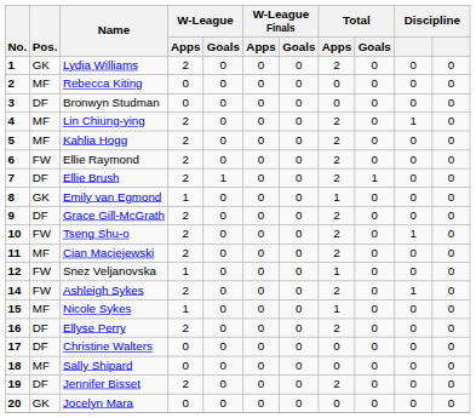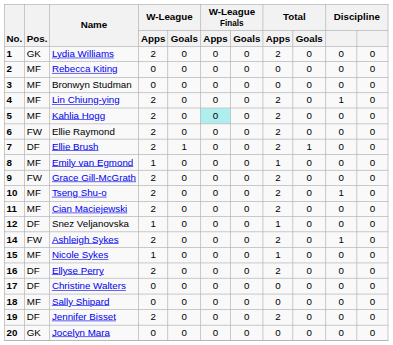 <table class="wikitable" style="text-align:center">
 <tr>
 <th rowspan="2" valign="bottom">No.</th>
 <th rowspan="2" valign="bottom">Pos.</th>
 <th rowspan="2">Name</th>
 <th colspan="2" width="95">W-League</th>
 <th colspan="2" width="95">W-League<br><small>Finals</small></th>
 <th colspan="2" width="95">Total</th>
 <th colspan="2" width="95">Discipline</th>
 </tr>
 <tr>
 <th>Apps</th>
 <th>Goals</th>
 <th>Apps</th>
 <th>Goals</th>
 <th>Apps</th>
 <th>Goals</th>
 <th></th>
 <th></th>
 </tr>
 <tr>
 <td align="left"><strong>1</strong></td>
 <td align="left">GK</td>
 <td align="left"> <a href='#'>Lydia Williams</a></td>
 <td>2</td>
 <td>0</td>
 <td>0</td>
 <td>0</td>
 <td>2</td>
 <td>0</td>
 <td>0</td>
 <td>0</td>
 </tr>
 <tr>
 <td align="left"><strong>2</strong></td>
 <td align="left">MF</td>
 <td align="left"> <a href='#'>Rebecca Kiting</a></td>
 <td>0</td>
 <td>0</td>
 <td>0</td>
 <td>0</td>
 <td>0</td>
 <td>0</td>
 <td>0</td>
 <td>0</td>
 </tr>
 <tr>
 <td align="left"><strong>3</strong></td>
-<td align="left">DF</td>
+<td align="left">MF</td>
 <td align="left"> Bronwyn Studman</td>
 <td>0</td>
 <td>0</td>
 <td>0</td>
 <td>0</td>
 <td>0</td>
 <td>0</td>
 <td>0</td>
 <td>0</td>
 </tr>
 <tr>
 <td align="left"><strong>4</strong></td>
 <td align="left">MF</td>
 <td align="left"> <a href='#'>Lin Chiung-ying</a></td>
 <td>2</td>
 <td>0</td>
 <td>0</td>
 <td>0</td>
 <td>2</td>
 <td>0</td>
 <td>1</td>
 <td>0</td>
 </tr>
 <tr>
 <td align="left"><strong>5</strong></td>
 <td align="left">MF</td>
 <td align="left"> <a href='#'>Kahlia Hogg</a></td>
 <td>2</td>
 <td>0</td>
-<td>0</td>
+<td style="background: paleturquoise;">0</td>
 <td>0</td>
 <td>2</td>
 <td>0</td>
 <td>0</td>
 <td>0</td>
 </tr>
 <tr>
 <td align="left"><strong>6</strong></td>
 <td align="left">FW</td>
 <td align="left"> Ellie Raymond</td>
 <td>2</td>
 <td>0</td>
 <td>0</td>
 <td>0</td>
 <td>2</td>
 <td>0</td>
 <td>0</td>
 <td>0</td>
 </tr>
 <tr>
 <td align="left"><strong>7</strong></td>
 <td align="left">DF</td>
 <td align="left"> <a href='#'>Ellie Brush</a></td>
 <td>2</td>
 <td>1</td>
 <td>0</td>
 <td>0</td>
 <td>2</td>
 <td>1</td>
 <td>0</td>
 <td>0</td>
 </tr>
 <tr>
 <td align="left"><strong>8</strong></td>
-<td align="left">GK</td>
+<td align="left">MF</td>
 <td align="left"> <a href='#'>Emily van Egmond</a></td>
 <td>1</td>
 <td>0</td>
 <td>0</td>
 <td>0</td>
 <td>1</td>
 <td>0</td>
 <td>0</td>
 <td>0</td>
 </tr>
 <tr>
 <td align="left"><strong>9</strong></td>
-<td align="left">DF</td>
+<td align="left">FW</td>
 <td align="left"> <a href='#'>Grace Gill-McGrath</a></td>
 <td>2</td>
 <td>0</td>
 <td>0</td>
 <td>0</td>
 <td>2</td>
 <td>0</td>
 <td>0</td>
 <td>0</td>
 </tr>
 <tr>
 <td align="left"><strong>10</strong></td>
-<td align="left">FW</td>
+<td align="left">MF</td>
 <td align="left"> <a href='#'>Tseng Shu-o</a></td>
 <td>2</td>
 <td>0</td>
 <td>0</td>
 <td>0</td>
 <td>2</td>
 <td>0</td>
 <td>1</td>
 <td>0</td>
 </tr>
 <tr>
 <td align="left"><strong>11</strong></td>
 <td align="left">MF</td>
 <td align="left"> <a href='#'>Cian Maciejewski</a></td>
 <td>2</td>
 <td>0</td>
 <td>0</td>
 <td>0</td>
 <td>2</td>
 <td>0</td>
 <td>0</td>
 <td>0</td>
 </tr>
 <tr>
 <td align="left"><strong>12</strong></td>
-<td align="left">FW</td>
+<td align="left">DF</td>
 <td align="left"> Snez Veljanovska</td>
 <td>1</td>
 <td>0</td>
 <td>0</td>
 <td>0</td>
 <td>1</td>
 <td>0</td>
 <td>0</td>
 <td>0</td>
 </tr>
 <tr>
 <td align="left"><strong>14</strong></td>
 <td align="left">FW</td>
 <td align="left"> <a href='#'>Ashleigh Sykes</a></td>
 <td>2</td>
 <td>0</td>
 <td>0</td>
 <td>0</td>
 <td>2</td>
 <td>0</td>
 <td>1</td>
 <td>0</td>
 </tr>
 <tr>
 <td align="left"><strong>15</strong></td>
 <td align="left">MF</td>
 <td align="left"> <a href='#'>Nicole Sykes</a></td>
 <td>1</td>
 <td>0</td>
 <td>0</td>
 <td>0</td>
 <td>1</td>
 <td>0</td>
 <td>0</td>
 <td>0</td>
 </tr>
 <tr>
 <td align="left"><strong>16</strong></td>
 <td align="left">DF</td>
 <td align="left"> <a href='#'>Ellyse Perry</a></td>
 <td>2</td>
 <td>0</td>
 <td>0</td>
 <td>0</td>
 <td>2</td>
 <td>0</td>
 <td>0</td>
 <td>0</td>
 </tr>
 <tr>
 <td align="left"><strong>17</strong></td>
 <td align="left">DF</td>
 <td align="left"> <a href='#'>Christine Walters</a></td>
 <td>0</td>
 <td>0</td>
 <td>0</td>
 <td>0</td>
 <td>0</td>
 <td>0</td>
 <td>0</td>
 <td>0</td>
 </tr>
 <tr>
 <td align="left"><strong>18</strong></td>
 <td align="left">MF</td>
 <td align="left"> <a href='#'>Sally Shipard</a></td>
 <td>0</td>
 <td>0</td>
 <td>0</td>
 <td>0</td>
 <td>0</td>
 <td>0</td>
 <td>0</td>
 <td>0</td>
 </tr>
 <tr>
 <td align="left"><strong>19</strong></td>
 <td align="left">DF</td>
 <td align="left"> <a href='#'>Jennifer Bisset</a></td>
 <td>2</td>
 <td>0</td>
 <td>0</td>
 <td>0</td>
 <td>2</td>
 <td>0</td>
 <td>0</td>
 <td>0</td>
 </tr>
 <tr>
 <td align="left"><strong>20</strong></td>
 <td align="left">GK</td>
 <td align="left"> <a href='#'>Jocelyn Mara</a></td>
 <td>0</td>
 <td>0</td>
 <td>0</td>
 <td>0</td>
 <td>0</td>
 <td>0</td>
 <td>0</td>
 <td>0</td>
 </tr>
 <tr>
 </tr>
 </table>
